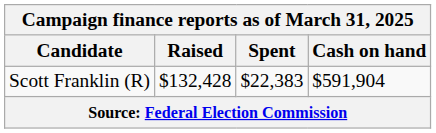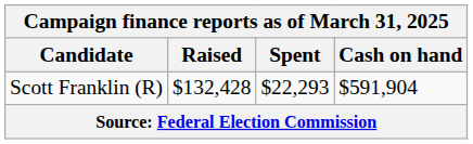 <table class="wikitable sortable">
 <tr>
 <th colspan=4>Campaign finance reports as of March 31, 2025</th>
 </tr>
 <tr style="text-align:center;">
 <th>Candidate</th>
 <th>Raised</th>
 <th>Spent</th>
 <th>Cash on hand</th>
 </tr>
 <tr>
 <td>Scott Franklin (R)</td>
 <td>$132,428</td>
-<td>$22,383</td>
+<td>$22,293</td>
 <td>$591,904</td>
 </tr>
 <tr>
 <th colspan="4"><small>Source: <a href='#'>Federal Election Commission</a></small></th>
 </tr>
 </table>
